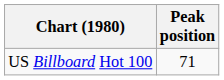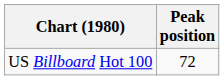 <table class="wikitable sortable">
 <tr>
 <th>Chart (1980)</th>
 <th>Peak<br>position</th>
 </tr>
 <tr>
 <td>US <em><a href='#'>Billboard</a></em> <a href='#'>Hot 100</a></td>
-<td style="text-align:center;">71</td>
+<td style="text-align:center;">72</td>
 </tr>
 </table>
